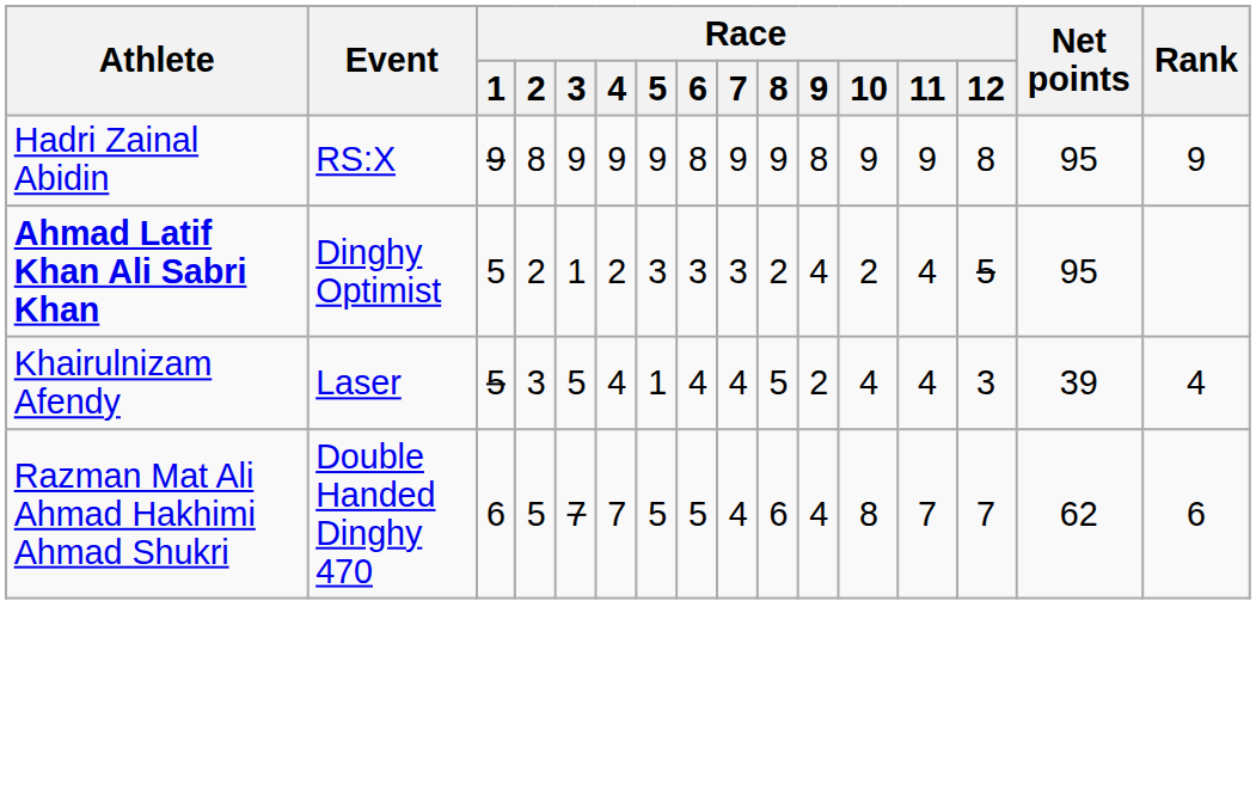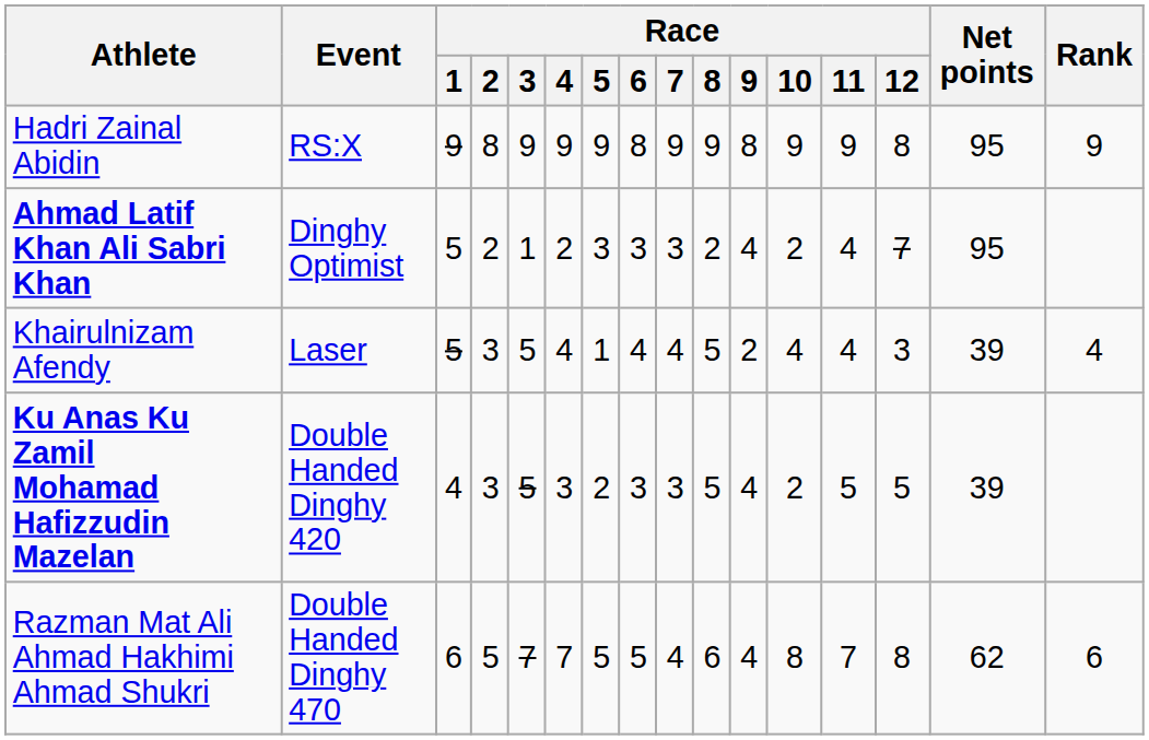 <table class="wikitable" width="84%" style="text-align:center; font-size:90%">
 <tr>
 <th rowspan="2" width="20%">Athlete</th>
 <th rowspan="2" width="10%">Event</th>
 <th colspan="12" width="48%">Race</th>
 <th rowspan="2" width="3%">Net points</th>
 <th rowspan="2" width="3%">Rank</th>
 </tr>
 <tr>
 <th width="2%">1</th>
 <th width="2%">2</th>
 <th width="2%">3</th>
 <th width="2%">4</th>
 <th width="2%">5</th>
 <th width="2%">6</th>
 <th width="2%">7</th>
 <th width="2%">8</th>
 <th width="2%">9</th>
 <th width="2%">10</th>
 <th width="2%">11</th>
 <th width="2%">12</th>
 </tr>
 <tr>
 <td align="left"><a href='#'>Hadri Zainal Abidin</a></td>
 <td align="left"><a href='#'>RS:X</a></td>
 <td><s>9</s></td>
 <td>8</td>
 <td>9</td>
 <td>9</td>
 <td>9</td>
 <td>8</td>
 <td>9</td>
 <td>9</td>
 <td>8</td>
 <td>9</td>
 <td>9</td>
 <td>8</td>
 <td>95</td>
 <td>9</td>
 </tr>
 <tr>
 <td align="left"><strong><a href='#'>Ahmad Latif Khan Ali Sabri Khan</a></strong></td>
 <td align="left"><a href='#'>Dinghy Optimist</a></td>
 <td>5</td>
 <td>2</td>
 <td>1</td>
 <td>2</td>
 <td>3</td>
 <td>3</td>
 <td>3</td>
 <td>2</td>
 <td>4</td>
 <td>2</td>
 <td>4</td>
-<td><s>5</s></td>
+<td><s>7</s></td>
 <td>95</td>
 <td></td>
 </tr>
 <tr>
 <td align="left"><a href='#'>Khairulnizam Afendy</a></td>
 <td align="left"><a href='#'>Laser</a></td>
 <td><s>5</s></td>
 <td>3</td>
 <td>5</td>
 <td>4</td>
 <td>1</td>
 <td>4</td>
 <td>4</td>
 <td>5</td>
 <td>2</td>
 <td>4</td>
 <td>4</td>
 <td>3</td>
 <td>39</td>
 <td>4</td>
 </tr>
 <tr>
+<td align="left"><strong><a href='#'>Ku Anas Ku Zamil</a><br><a href='#'>Mohamad Hafizzudin Mazelan</a></strong></td>
+<td align="left"><a href='#'>Double Handed Dinghy 420</a></td>
+<td>4</td>
+<td>3</td>
+<td><s>5</s></td>
+<td>3</td>
+<td>2</td>
+<td>3</td>
+<td>3</td>
+<td>5</td>
+<td>4</td>
+<td>2</td>
+<td>5</td>
+<td>5</td>
+<td>39</td>
+<td></td>
+</tr>
+<tr>
 <td align="left"><a href='#'>Razman Mat Ali</a><br><a href='#'>Ahmad Hakhimi Ahmad Shukri</a></td>
 <td align="left"><a href='#'>Double Handed Dinghy 470</a></td>
 <td>6</td>
 <td>5</td>
 <td><s>7</s></td>
 <td>7</td>
 <td>5</td>
 <td>5</td>
 <td>4</td>
 <td>6</td>
 <td>4</td>
 <td>8</td>
 <td>7</td>
-<td>7</td>
+<td>8</td>
 <td>62</td>
 <td>6</td>
 </tr>
 </table>
